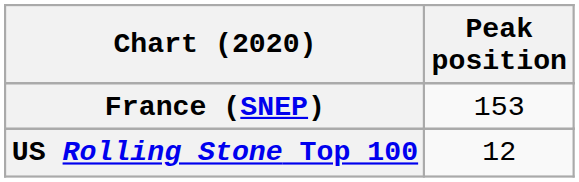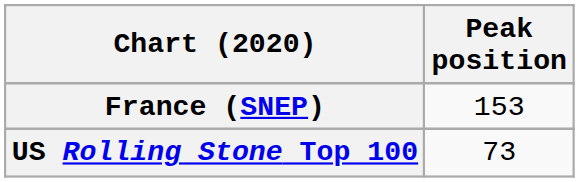 <table class="wikitable sortable plainrowheaders" style="text-align:center">
 <tr>
 <th scope="col">Chart (2020)</th>
 <th scope="col">Peak<br>position</th>
 </tr>
 <tr>
 </tr>
 <tr>
 <th scope="row">France (<a href='#'>SNEP</a>)</th>
 <td>153</td>
 </tr>
 <tr>
 </tr>
 <tr>
 </tr>
 <tr>
 </tr>
 <tr>
 </tr>
 <tr>
 <th scope="row">US <a href='#'><em>Rolling Stone</em> Top 100</a></th>
-<td>12</td>
+<td>73</td>
 </tr>
 </table>
